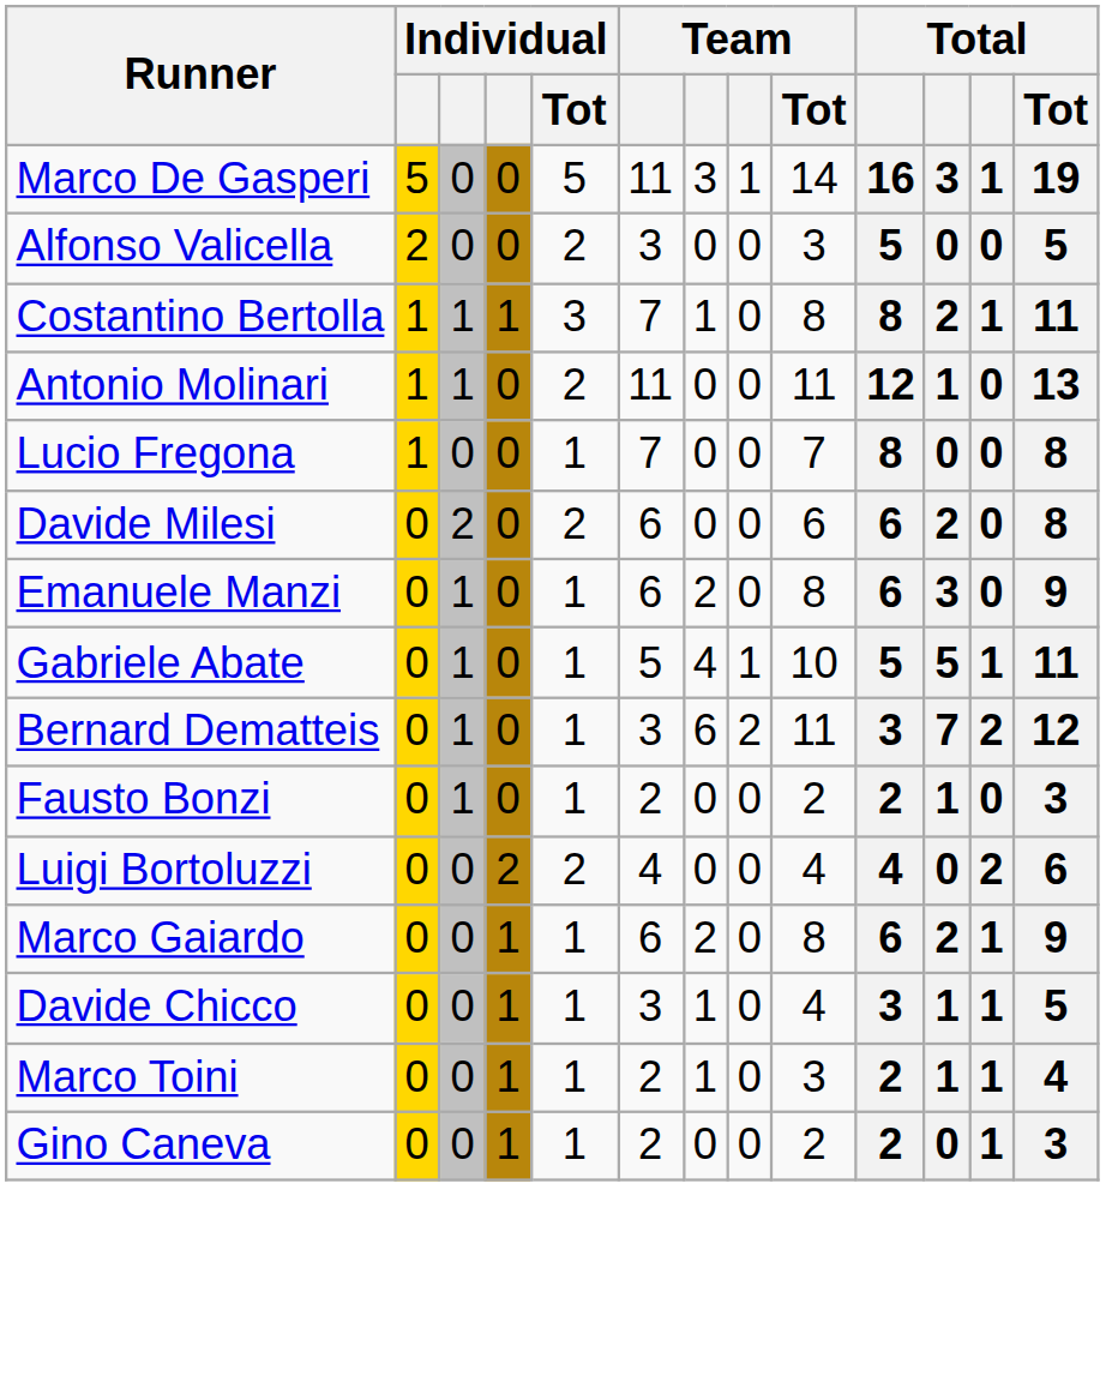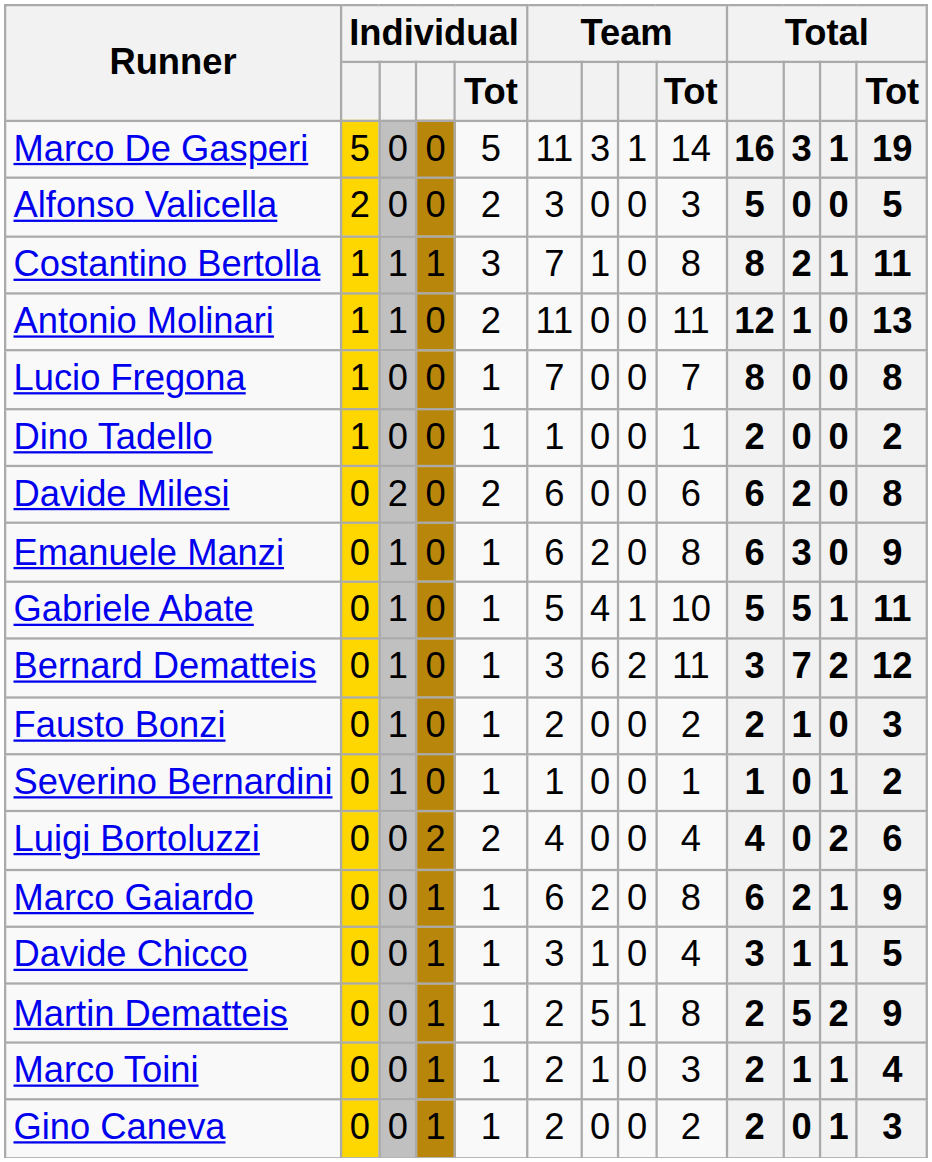 <table class="wikitable" style="text-align:center; font-size:100%">
 <tr>
 <th ROWSPAN=2>Runner</th>
 <th colspan=4>Individual</th>
 <th colspan=4>Team</th>
 <th colspan=4>Total</th>
 </tr>
 <tr>
 <th></th>
 <th></th>
 <th></th>
 <th>Tot</th>
 <th></th>
 <th></th>
 <th></th>
 <th>Tot</th>
 <th></th>
 <th></th>
 <th></th>
 <th>Tot</th>
 </tr>
 <tr>
 <td align=left><a href='#'>Marco De Gasperi</a></td>
 <td bgcolor=#ffd700>5</td>
 <td bgcolor=#c0c0c0>0</td>
 <td bgcolor=#b8860b>0</td>
 <td>5</td>
 <td>11</td>
 <td>3</td>
 <td>1</td>
 <td>14</td>
 <th>16</th>
 <th>3</th>
 <th>1</th>
 <th>19</th>
 </tr>
 <tr>
 <td align=left><a href='#'>Alfonso Valicella</a></td>
 <td bgcolor=#ffd700>2</td>
 <td bgcolor=#c0c0c0>0</td>
 <td bgcolor=#b8860b>0</td>
 <td>2</td>
 <td>3</td>
 <td>0</td>
 <td>0</td>
 <td>3</td>
 <th>5</th>
 <th>0</th>
 <th>0</th>
 <th>5</th>
 </tr>
 <tr>
 <td align=left><a href='#'>Costantino Bertolla</a></td>
 <td bgcolor=#ffd700>1</td>
 <td bgcolor=#c0c0c0>1</td>
 <td bgcolor=#b8860b>1</td>
 <td>3</td>
 <td>7</td>
 <td>1</td>
 <td>0</td>
 <td>8</td>
 <th>8</th>
 <th>2</th>
 <th>1</th>
 <th>11</th>
 </tr>
 <tr>
 <td align=left><a href='#'>Antonio Molinari</a></td>
 <td bgcolor=#ffd700>1</td>
 <td bgcolor=#c0c0c0>1</td>
 <td bgcolor=#b8860b>0</td>
 <td>2</td>
 <td>11</td>
 <td>0</td>
 <td>0</td>
 <td>11</td>
 <th>12</th>
 <th>1</th>
 <th>0</th>
 <th>13</th>
 </tr>
 <tr>
 <td align=left><a href='#'>Lucio Fregona</a></td>
 <td bgcolor=#ffd700>1</td>
 <td bgcolor=#c0c0c0>0</td>
 <td bgcolor=#b8860b>0</td>
 <td>1</td>
 <td>7</td>
 <td>0</td>
 <td>0</td>
 <td>7</td>
 <th>8</th>
 <th>0</th>
 <th>0</th>
 <th>8</th>
 </tr>
 <tr>
+<td align=left><a href='#'>Dino Tadello</a></td>
+<td bgcolor=#ffd700>1</td>
+<td bgcolor=#c0c0c0>0</td>
+<td bgcolor=#b8860b>0</td>
+<td>1</td>
+<td>1</td>
+<td>0</td>
+<td>0</td>
+<td>1</td>
+<th>2</th>
+<th>0</th>
+<th>0</th>
+<th>2</th>
+</tr>
+<tr>
 <td align=left><a href='#'>Davide Milesi</a></td>
 <td bgcolor=#ffd700>0</td>
 <td bgcolor=#c0c0c0>2</td>
 <td bgcolor=#b8860b>0</td>
 <td>2</td>
 <td>6</td>
 <td>0</td>
 <td>0</td>
 <td>6</td>
 <th>6</th>
 <th>2</th>
 <th>0</th>
 <th>8</th>
 </tr>
 <tr>
 <td align=left><a href='#'>Emanuele Manzi</a></td>
 <td bgcolor=#ffd700>0</td>
 <td bgcolor=#c0c0c0>1</td>
 <td bgcolor=#b8860b>0</td>
 <td>1</td>
 <td>6</td>
 <td>2</td>
 <td>0</td>
 <td>8</td>
 <th>6</th>
 <th>3</th>
 <th>0</th>
 <th>9</th>
 </tr>
 <tr>
 <td align=left><a href='#'>Gabriele Abate</a></td>
 <td bgcolor=#ffd700>0</td>
 <td bgcolor=#c0c0c0>1</td>
 <td bgcolor=#b8860b>0</td>
 <td>1</td>
 <td>5</td>
 <td>4</td>
 <td>1</td>
 <td>10</td>
 <th>5</th>
 <th>5</th>
 <th>1</th>
 <th>11</th>
 </tr>
 <tr>
 <td align=left><a href='#'>Bernard Dematteis</a></td>
 <td bgcolor=#ffd700>0</td>
 <td bgcolor=#c0c0c0>1</td>
 <td bgcolor=#b8860b>0</td>
 <td>1</td>
 <td>3</td>
 <td>6</td>
 <td>2</td>
 <td>11</td>
 <th>3</th>
 <th>7</th>
 <th>2</th>
 <th>12</th>
 </tr>
 <tr>
 <td align=left><a href='#'>Fausto Bonzi</a></td>
 <td bgcolor=#ffd700>0</td>
 <td bgcolor=#c0c0c0>1</td>
 <td bgcolor=#b8860b>0</td>
 <td>1</td>
 <td>2</td>
 <td>0</td>
 <td>0</td>
 <td>2</td>
 <th>2</th>
 <th>1</th>
 <th>0</th>
 <th>3</th>
 </tr>
 <tr>
+<td align=left><a href='#'>Severino Bernardini</a></td>
+<td bgcolor=#ffd700>0</td>
+<td bgcolor=#c0c0c0>1</td>
+<td bgcolor=#b8860b>0</td>
+<td>1</td>
+<td>1</td>
+<td>0</td>
+<td>0</td>
+<td>1</td>
+<th>1</th>
+<th>0</th>
+<th>1</th>
+<th>2</th>
+</tr>
+<tr>
 <td align=left><a href='#'>Luigi Bortoluzzi</a></td>
 <td bgcolor=#ffd700>0</td>
 <td bgcolor=#c0c0c0>0</td>
 <td bgcolor=#b8860b>2</td>
 <td>2</td>
 <td>4</td>
 <td>0</td>
 <td>0</td>
 <td>4</td>
 <th>4</th>
 <th>0</th>
 <th>2</th>
 <th>6</th>
 </tr>
 <tr>
 <td align=left><a href='#'>Marco Gaiardo</a></td>
 <td bgcolor=#ffd700>0</td>
 <td bgcolor=#c0c0c0>0</td>
 <td bgcolor=#b8860b>1</td>
 <td>1</td>
 <td>6</td>
 <td>2</td>
 <td>0</td>
 <td>8</td>
 <th>6</th>
 <th>2</th>
 <th>1</th>
 <th>9</th>
 </tr>
 <tr>
 <td align=left><a href='#'>Davide Chicco</a></td>
 <td bgcolor=#ffd700>0</td>
 <td bgcolor=#c0c0c0>0</td>
 <td bgcolor=#b8860b>1</td>
 <td>1</td>
 <td>3</td>
 <td>1</td>
 <td>0</td>
 <td>4</td>
 <th>3</th>
 <th>1</th>
 <th>1</th>
 <th>5</th>
 </tr>
 <tr>
+<td align=left><a href='#'>Martin Dematteis</a></td>
+<td bgcolor=#ffd700>0</td>
+<td bgcolor=#c0c0c0>0</td>
+<td bgcolor=#b8860b>1</td>
+<td>1</td>
+<td>2</td>
+<td>5</td>
+<td>1</td>
+<td>8</td>
+<th>2</th>
+<th>5</th>
+<th>2</th>
+<th>9</th>
+</tr>
+<tr>
 <td align=left><a href='#'>Marco Toini</a></td>
 <td bgcolor=#ffd700>0</td>
 <td bgcolor=#c0c0c0>0</td>
 <td bgcolor=#b8860b>1</td>
 <td>1</td>
 <td>2</td>
 <td>1</td>
 <td>0</td>
 <td>3</td>
 <th>2</th>
 <th>1</th>
 <th>1</th>
 <th>4</th>
 </tr>
 <tr>
 <td align=left><a href='#'>Gino Caneva</a></td>
 <td bgcolor=#ffd700>0</td>
 <td bgcolor=#c0c0c0>0</td>
 <td bgcolor=#b8860b>1</td>
 <td>1</td>
 <td>2</td>
 <td>0</td>
 <td>0</td>
 <td>2</td>
 <th>2</th>
 <th>0</th>
 <th>1</th>
 <th>3</th>
 </tr>
 </table>
